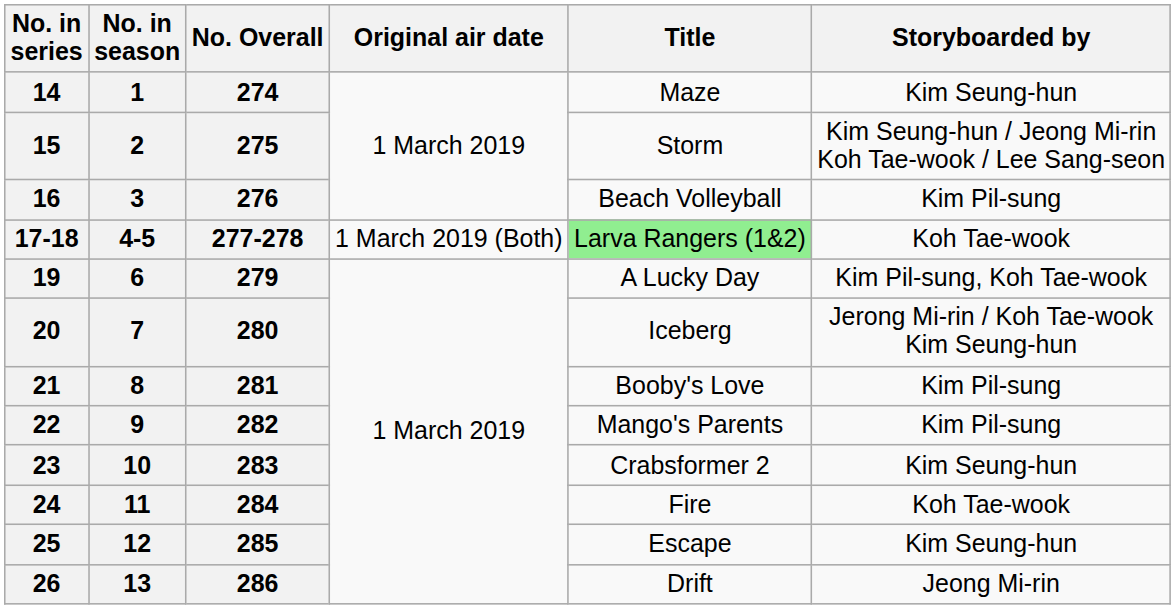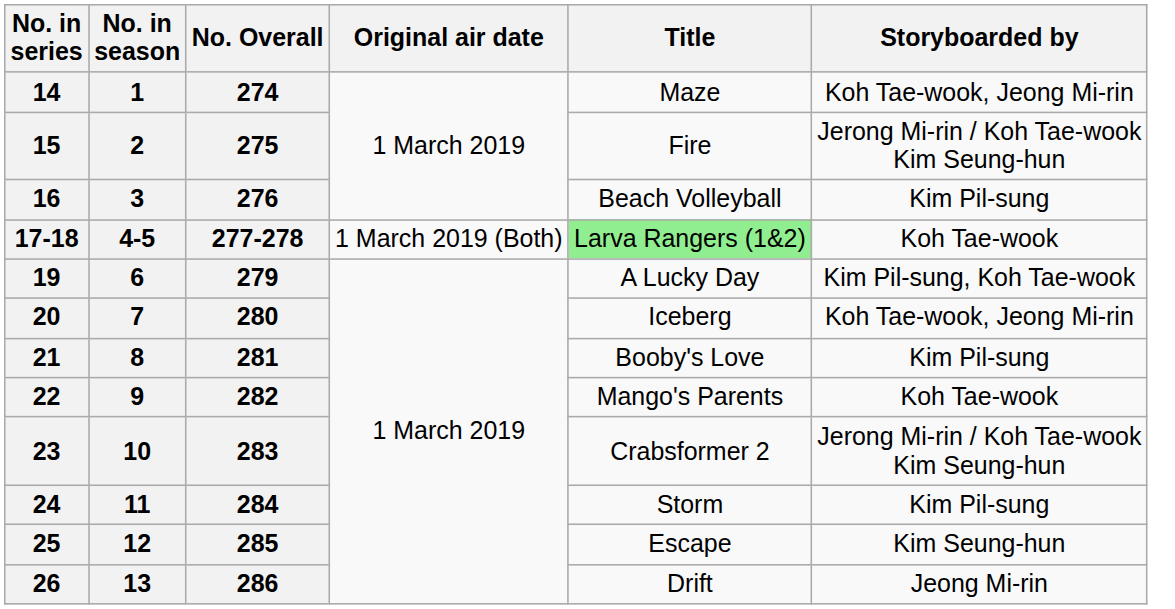 <table class="wikitable" style="text-align:center">
 <tr>
 <th>No. in<br>series</th>
 <th>No. in<br>season</th>
 <th>No. Overall</th>
 <th>Original air date</th>
 <th>Title</th>
 <th>Storyboarded by</th>
 </tr>
 <tr>
 <th>14</th>
 <th>1</th>
 <th>274</th>
 <td rowspan="3">1 March 2019</td>
 <td>Maze</td>
-<td>Kim Seung-hun</td>
+<td>Koh Tae-wook, Jeong Mi-rin</td>
 </tr>
 <tr>
 <th>15</th>
 <th>2</th>
 <th>275</th>
-<td>Storm</td>
-<td>Kim Seung-hun / Jeong Mi-rin<br>Koh Tae-wook / Lee Sang-seon</td>
+<td>Fire</td>
+<td>Jerong Mi-rin / Koh Tae-wook<br>Kim Seung-hun</td>
 </tr>
 <tr>
 <th>16</th>
 <th>3</th>
 <th>276</th>
 <td>Beach Volleyball</td>
 <td>Kim Pil-sung</td>
 </tr>
 <tr>
 <th>17-18</th>
 <th>4-5</th>
 <th>277-278</th>
 <td>1 March 2019 (Both)</td>
 <td style="background: lightgreen;">Larva Rangers (1&2)</td>
 <td>Koh Tae-wook</td>
 </tr>
 <tr>
 <th>19</th>
 <th>6</th>
 <th>279</th>
 <td rowspan="8">1 March 2019</td>
 <td>A Lucky Day</td>
 <td>Kim Pil-sung, Koh Tae-wook</td>
 </tr>
 <tr>
 <th>20</th>
 <th>7</th>
 <th>280</th>
 <td>Iceberg</td>
-<td>Jerong Mi-rin / Koh Tae-wook<br>Kim Seung-hun</td>
+<td>Koh Tae-wook, Jeong Mi-rin</td>
 </tr>
 <tr>
 <th>21</th>
 <th>8</th>
 <th>281</th>
 <td>Booby's Love</td>
 <td>Kim Pil-sung</td>
 </tr>
 <tr>
 <th>22</th>
 <th>9</th>
 <th>282</th>
 <td>Mango's Parents</td>
-<td>Kim Pil-sung</td>
+<td>Koh Tae-wook</td>
 </tr>
 <tr>
 <th>23</th>
 <th>10</th>
 <th>283</th>
 <td>Crabsformer 2</td>
-<td>Kim Seung-hun</td>
+<td>Jerong Mi-rin / Koh Tae-wook<br>Kim Seung-hun</td>
 </tr>
 <tr>
 <th>24</th>
 <th>11</th>
 <th>284</th>
-<td>Fire</td>
-<td>Koh Tae-wook</td>
+<td>Storm</td>
+<td>Kim Pil-sung</td>
 </tr>
 <tr>
 <th>25</th>
 <th>12</th>
 <th>285</th>
 <td>Escape</td>
 <td>Kim Seung-hun</td>
 </tr>
 <tr>
 <th>26</th>
 <th>13</th>
 <th>286</th>
 <td>Drift</td>
 <td>Jeong Mi-rin</td>
 </tr>
 </table>
